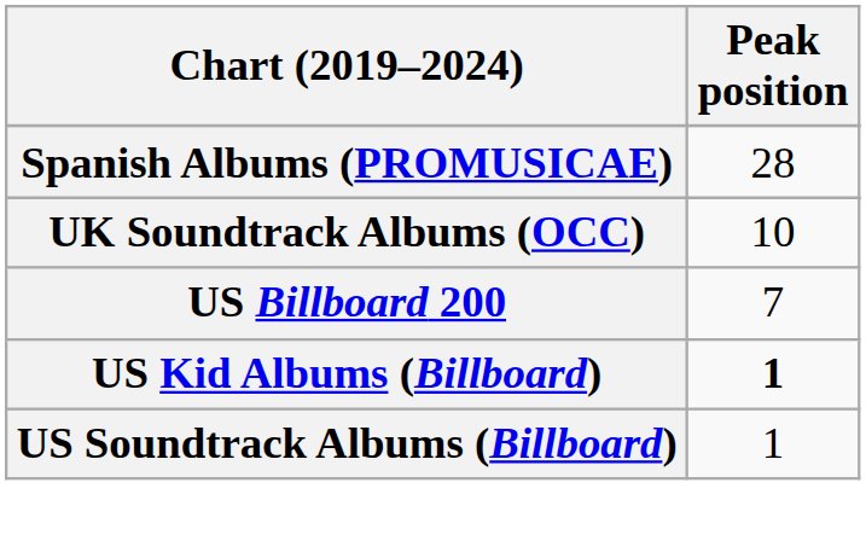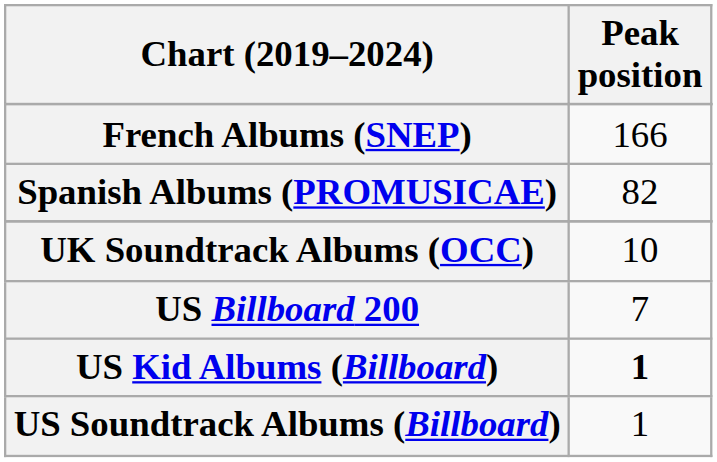 <table class="wikitable sortable plainrowheaders" style="text-align:center">
 <tr>
 <th scope="col">Chart (2019–2024)</th>
 <th scope="col">Peak <br>position</th>
 </tr>
 <tr>
 </tr>
 <tr>
 </tr>
 <tr>
 </tr>
 <tr>
 </tr>
 <tr>
+<th scope="row">French Albums (<a href='#'>SNEP</a>)</th>
+<td>166</td>
+</tr>
+<tr>
 <th scope="row">Spanish Albums (<a href='#'>PROMUSICAE</a>)</th>
-<td>28</td>
+<td>82</td>
 </tr>
 <tr>
 </tr>
 <tr>
 <th scope="row">UK Soundtrack Albums (<a href='#'>OCC</a>)</th>
 <td>10</td>
 </tr>
 <tr>
 <th scope="row">US <a href='#'><em>Billboard</em> 200</a></th>
 <td>7</td>
 </tr>
 <tr>
 <th scope="row">US <a href='#'>Kid Albums</a> (<a href='#'><em>Billboard</em></a>)</th>
 <td><strong>1</strong></td>
 </tr>
 <tr>
 <th scope="row">US Soundtrack Albums (<a href='#'><em>Billboard</em></a>)</th>
 <td>1</td>
 </tr>
 </table>
